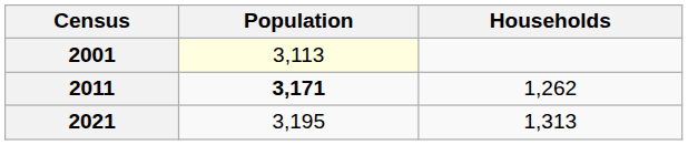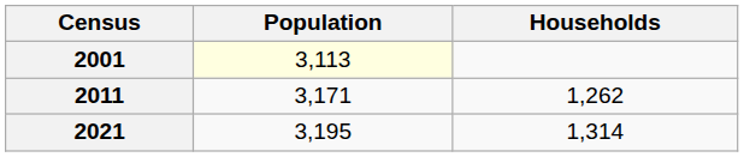 <table class="wikitable" style="width:32em; text-align:center;">
 <tr>
 <th scope=col>Census</th>
 <th scope=col>Population</th>
 <th scope=col>Households</th>
 </tr>
 <tr>
 <th scope=row>2001 </th>
 <td style="background: lightyellow;">3,113</td>
 <td></td>
 </tr>
 <tr>
 <th scope=row>2011 </th>
-<td><strong>3,171</strong></td>
+<td>3,171</td>
 <td>1,262</td>
 </tr>
 <tr>
 <th scope=row>2021 </th>
 <td>3,195</td>
-<td>1,313</td>
+<td>1,314</td>
 </tr>
 </table>
